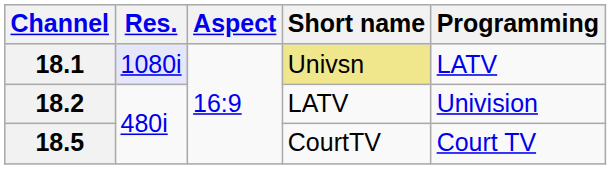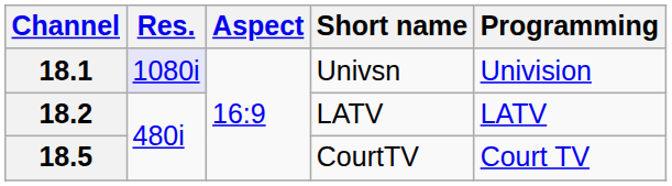 <table class="wikitable">
 <tr>
 <th scope = "col"><a href='#'>Channel</a></th>
 <th scope = "col"><a href='#'>Res.</a></th>
 <th scope = "col"><a href='#'>Aspect</a></th>
 <th scope = "col">Short name</th>
 <th scope = "col">Programming</th>
 </tr>
 <tr>
 <th scope = "row">18.1</th>
 <td style="background: lavender;"><a href='#'>1080i</a></td>
 <td rowspan=6><a href='#'>16:9</a></td>
-<td style="background: khaki;">Univsn</td>
-<td><a href='#'>LATV</a></td>
+<td>Univsn</td>
+<td><a href='#'>Univision</a></td>
 </tr>
 <tr>
 <th scope = "row">18.2</th>
 <td rowspan=2><a href='#'>480i</a></td>
 <td>LATV</td>
-<td><a href='#'>Univision</a></td>
+<td><a href='#'>LATV</a></td>
 </tr>
 <tr>
 <th scope = "row">18.5</th>
 <td>CourtTV</td>
 <td><a href='#'>Court TV</a></td>
 </tr>
 </table>
